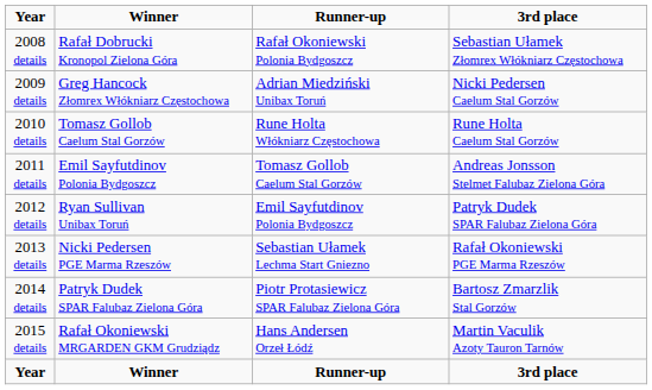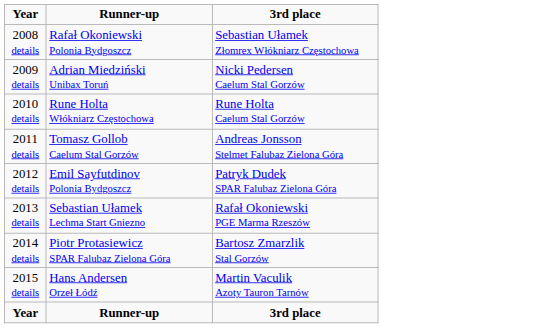 <table class="wikitable">
 <tr align=center>
 <td width=45px  ><strong>Year</strong></td>
-<td width=200px ><strong>Winner</strong></td>
 <td width=200px ><strong>Runner-up</strong></td>
 <td width=200px ><strong>3rd place</strong></td>
 </tr>
 <tr>
 <td align=center>2008 <br><small><a href='#'>details</a></small></td>
-<td> <a href='#'>Rafał Dobrucki</a> <br><small> <a href='#'>Kronopol Zielona Góra</a></small></td>
 <td> <a href='#'>Rafał Okoniewski</a> <br><small> <a href='#'>Polonia Bydgoszcz</a></small></td>
 <td> <a href='#'>Sebastian Ułamek</a> <br><small> <a href='#'>Złomrex Włókniarz Częstochowa</a></small></td>
 </tr>
 <tr>
 <td align=center>2009 <br><small><a href='#'>details</a></small></td>
-<td> <a href='#'>Greg Hancock</a> <br><small> <a href='#'>Złomrex Włókniarz Częstochowa</a></small></td>
 <td> <a href='#'>Adrian Miedziński</a> <br><small> <a href='#'>Unibax Toruń</a></small></td>
 <td> <a href='#'>Nicki Pedersen</a> <br><small> <a href='#'>Caelum Stal Gorzów</a></small></td>
 </tr>
 <tr>
 <td align=center>2010 <br><small><a href='#'>details</a></small></td>
-<td> <a href='#'>Tomasz Gollob</a> <br><small> <a href='#'>Caelum Stal Gorzów</a></small></td>
 <td> <a href='#'>Rune Holta</a> <br><small> <a href='#'>Włókniarz Częstochowa</a></small></td>
 <td> <a href='#'>Rune Holta</a> <br><small> <a href='#'>Caelum Stal Gorzów</a></small></td>
 </tr>
 <tr>
 <td align=center>2011 <br><small><a href='#'>details</a></small></td>
-<td> <a href='#'>Emil Sayfutdinov</a> <br><small> <a href='#'>Polonia Bydgoszcz</a></small></td>
 <td> <a href='#'>Tomasz Gollob</a> <br><small> <a href='#'>Caelum Stal Gorzów</a></small></td>
 <td> <a href='#'>Andreas Jonsson</a> <br><small> <a href='#'>Stelmet Falubaz Zielona Góra</a></small></td>
 </tr>
 <tr>
 <td align=center>2012 <br><small><a href='#'>details</a></small></td>
-<td> <a href='#'>Ryan Sullivan</a> <br><small> <a href='#'>Unibax Toruń</a></small></td>
 <td> <a href='#'>Emil Sayfutdinov</a> <br><small> <a href='#'>Polonia Bydgoszcz</a></small></td>
 <td> <a href='#'>Patryk Dudek</a> <br><small> <a href='#'>SPAR Falubaz Zielona Góra</a></small></td>
 </tr>
 <tr>
 <td align=center>2013 <br><small><a href='#'>details</a></small></td>
-<td> <a href='#'>Nicki Pedersen</a> <br><small> <a href='#'>PGE Marma Rzeszów</a></small></td>
 <td> <a href='#'>Sebastian Ułamek</a> <br><small> <a href='#'>Lechma Start Gniezno</a></small></td>
 <td> <a href='#'>Rafał Okoniewski</a> <br><small> <a href='#'>PGE Marma Rzeszów</a></small></td>
 </tr>
 <tr>
 <td align=center>2014 <br><small><a href='#'>details</a></small></td>
-<td> <a href='#'>Patryk Dudek</a> <br><small> <a href='#'>SPAR Falubaz Zielona Góra</a></small></td>
 <td> <a href='#'>Piotr Protasiewicz</a> <br><small> <a href='#'>SPAR Falubaz Zielona Góra</a></small></td>
 <td> <a href='#'>Bartosz Zmarzlik</a> <br><small> <a href='#'>Stal Gorzów</a></small></td>
 </tr>
 <tr>
 <td align=center>2015 <br><small><a href='#'>details</a></small></td>
-<td> <a href='#'>Rafał Okoniewski</a> <br><small> <a href='#'>MRGARDEN GKM Grudziądz</a></small></td>
 <td> <a href='#'>Hans Andersen</a> <br><small> <a href='#'>Orzeł Łódź</a></small></td>
 <td> <a href='#'>Martin Vaculik</a> <br><small> <a href='#'>Azoty Tauron Tarnów</a></small></td>
 </tr>
 <tr align=center>
 <td><strong>Year</strong></td>
-<td><strong>Winner</strong></td>
 <td><strong>Runner-up</strong></td>
 <td><strong>3rd place</strong></td>
 </tr>
 </table>
